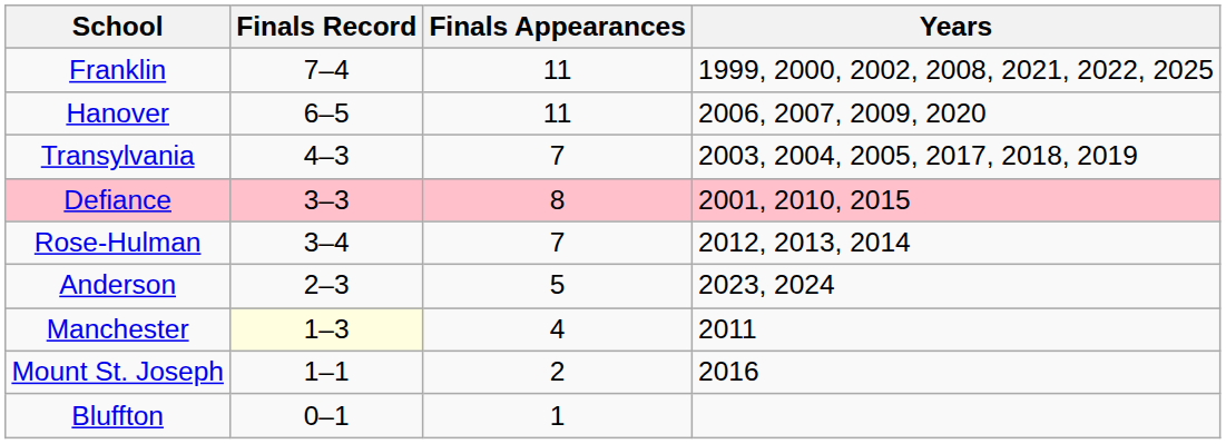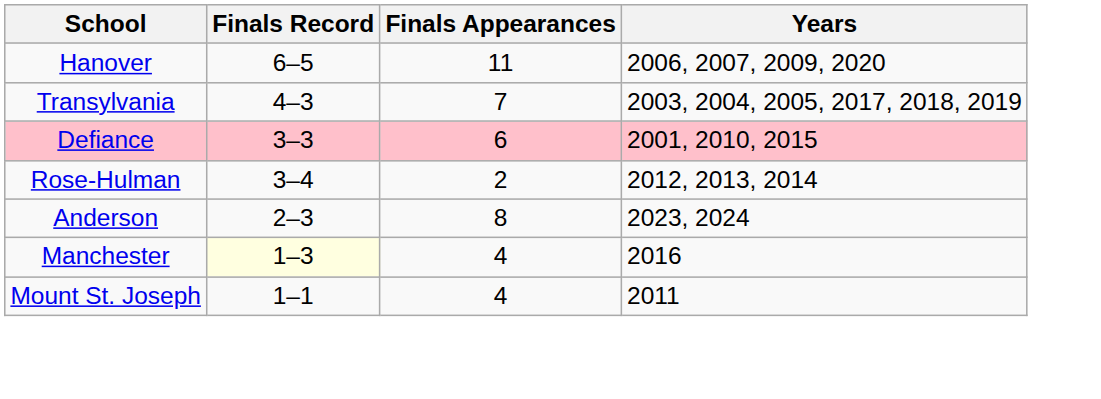 <table class="wikitable sortable" style="text-align:center;">
 <tr>
 <th>School</th>
 <th>Finals Record</th>
 <th>Finals Appearances</th>
 <th class=unsortable>Years</th>
-</tr>
-<tr>
-<td><a href='#'>Franklin</a></td>
-<td>7–4</td>
-<td>11</td>
-<td align=left>1999, 2000, 2002, 2008, 2021, 2022, 2025</td>
 </tr>
 <tr>
 <td><a href='#'>Hanover</a></td>
 <td>6–5</td>
 <td>11</td>
 <td align=left>2006, 2007, 2009, 2020</td>
 </tr>
 <tr>
 <td><a href='#'>Transylvania</a></td>
 <td>4–3</td>
 <td>7</td>
 <td align=left>2003, 2004, 2005, 2017, 2018, 2019</td>
 </tr>
 <tr bgcolor=pink>
 <td><a href='#'>Defiance</a></td>
 <td>3–3</td>
-<td>8</td>
+<td>6</td>
 <td align=left>2001, 2010, 2015</td>
 </tr>
 <tr>
 <td><a href='#'>Rose-Hulman</a></td>
 <td>3–4</td>
-<td>7</td>
+<td>2</td>
 <td align=left>2012, 2013, 2014</td>
 </tr>
 <tr>
 <td><a href='#'>Anderson</a></td>
 <td>2–3</td>
-<td>5</td>
+<td>8</td>
 <td align=left>2023, 2024</td>
 </tr>
 <tr>
 <td><a href='#'>Manchester</a></td>
 <td style="background: lightyellow;">1–3</td>
 <td>4</td>
-<td align=left>2011</td>
+<td align=left>2016</td>
 </tr>
 <tr>
 <td><a href='#'>Mount St. Joseph</a></td>
 <td>1–1</td>
-<td>2</td>
-<td align=left>2016</td>
-</tr>
-<tr>
-<td><a href='#'>Bluffton</a></td>
-<td>0–1</td>
-<td>1</td>
-<td align=left></td>
+<td>4</td>
+<td align=left>2011</td>
 </tr>
 </table>
